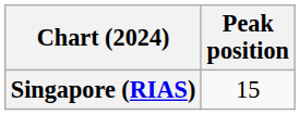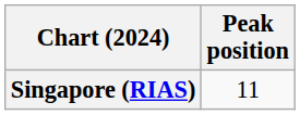 <table class="wikitable plainrowheaders" style="text-align:center">
 <tr>
 <th scope="col">Chart (2024)</th>
 <th scope="col">Peak<br> position</th>
 </tr>
 <tr>
 <th scope="row">Singapore (<a href='#'>RIAS</a>)</th>
-<td>15</td>
+<td>11</td>
 </tr>
 </table>
